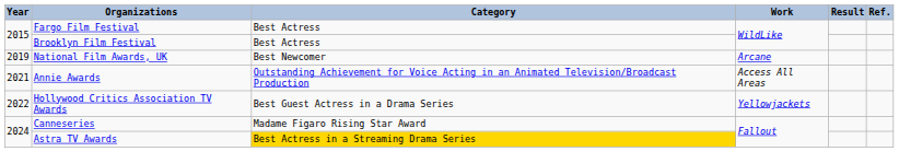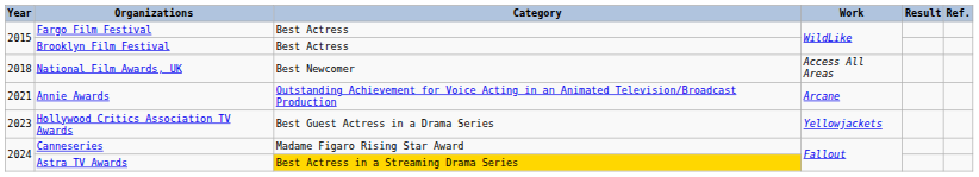 <table class="wikitable">
 <tr>
 <th style="background:#B0C4DE;">Year</th>
 <th style="background:#B0C4DE;">Organizations</th>
 <th style="background:#B0C4DE;">Category</th>
 <th style="background:#B0C4DE;">Work</th>
 <th style="background:#B0C4DE;">Result</th>
 <th style="background:#B0C4DE;">Ref.</th>
 </tr>
 <tr>
 <td rowspan="2">2015</td>
 <td><a href='#'>Fargo Film Festival</a></td>
 <td>Best Actress</td>
 <td rowspan="2"><em><a href='#'>WildLike</a></em></td>
 <td></td>
 <td></td>
 </tr>
 <tr>
 <td><a href='#'>Brooklyn Film Festival</a></td>
 <td>Best Actress</td>
 <td></td>
 <td></td>
 </tr>
 <tr>
-<td>2019</td>
+<td>2018</td>
 <td><a href='#'>National Film Awards, UK</a></td>
 <td>Best Newcomer</td>
-<td><em><a href='#'>Arcane</a></em></td>
+<td><em>Access All Areas</em></td>
 <td></td>
 <td></td>
 </tr>
 <tr>
 <td>2021</td>
 <td><a href='#'>Annie Awards</a></td>
 <td><a href='#'>Outstanding Achievement for Voice Acting in an Animated Television/Broadcast Production</a></td>
-<td><em>Access All Areas</em></td>
+<td><em><a href='#'>Arcane</a></em></td>
 <td></td>
 <td></td>
 </tr>
 <tr>
-<td>2022</td>
+<td>2023</td>
 <td><a href='#'>Hollywood Critics Association TV Awards</a></td>
 <td>Best Guest Actress in a Drama Series</td>
 <td><em><a href='#'>Yellowjackets</a></em></td>
 <td></td>
 <td></td>
 </tr>
 <tr>
 <td rowspan="2">2024</td>
 <td><a href='#'>Canneseries</a></td>
 <td>Madame Figaro Rising Star Award</td>
 <td rowspan="2"><em><a href='#'>Fallout</a></em></td>
 <td></td>
 <td></td>
 </tr>
 <tr>
 <td><a href='#'>Astra TV Awards</a></td>
 <td style="background: gold;">Best Actress in a Streaming Drama Series</td>
 <td></td>
 <td></td>
 </tr>
 </table>
